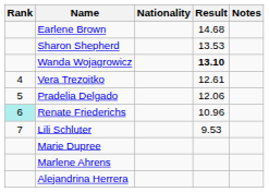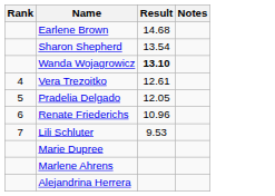 <table class="wikitable sortable" style="text-align:center">
 <tr>
 <th>Rank</th>
 <th>Name</th>
-<th>Nationality</th>
 <th>Result</th>
 <th>Notes</th>
 </tr>
 <tr>
 <td></td>
 <td align=left><a href='#'>Earlene Brown</a></td>
-<td align=left></td>
 <td>14.68</td>
 <td></td>
 </tr>
 <tr>
 <td></td>
 <td align=left><a href='#'>Sharon Shepherd</a></td>
-<td align=left></td>
-<td>13.53</td>
+<td>13.54</td>
 <td></td>
 </tr>
 <tr>
 <td></td>
 <td align=left><a href='#'>Wanda Wojagrowicz</a></td>
-<td align=left></td>
 <td><strong>13.10</strong></td>
 <td></td>
 </tr>
 <tr>
 <td>4</td>
 <td align=left><a href='#'>Vera Trezoitko</a></td>
-<td align=left></td>
 <td>12.61</td>
 <td></td>
 </tr>
 <tr>
 <td>5</td>
 <td align=left><a href='#'>Pradelia Delgado</a></td>
-<td align=left></td>
-<td>12.06</td>
+<td>12.05</td>
 <td></td>
 </tr>
 <tr>
-<td style="background: paleturquoise;">6</td>
+<td>6</td>
 <td align=left><a href='#'>Renate Friederichs</a></td>
-<td align=left></td>
 <td>10.96</td>
 <td></td>
 </tr>
 <tr>
 <td>7</td>
 <td align=left><a href='#'>Lili Schluter</a></td>
-<td align=left></td>
 <td>9.53</td>
 <td></td>
 </tr>
 <tr>
 <td></td>
 <td align=left><a href='#'>Marie Dupree</a></td>
-<td align=left></td>
 <td></td>
 <td></td>
 </tr>
 <tr>
 <td></td>
 <td align=left><a href='#'>Marlene Ahrens</a></td>
-<td align=left></td>
 <td></td>
 <td></td>
 </tr>
 <tr>
 <td></td>
 <td align=left><a href='#'>Alejandrina Herrera</a></td>
-<td align=left></td>
 <td></td>
 <td></td>
 </tr>
 </table>
